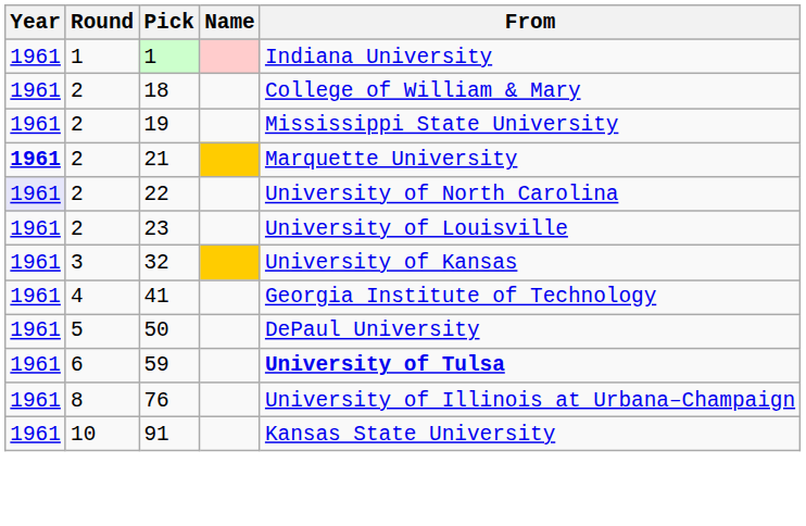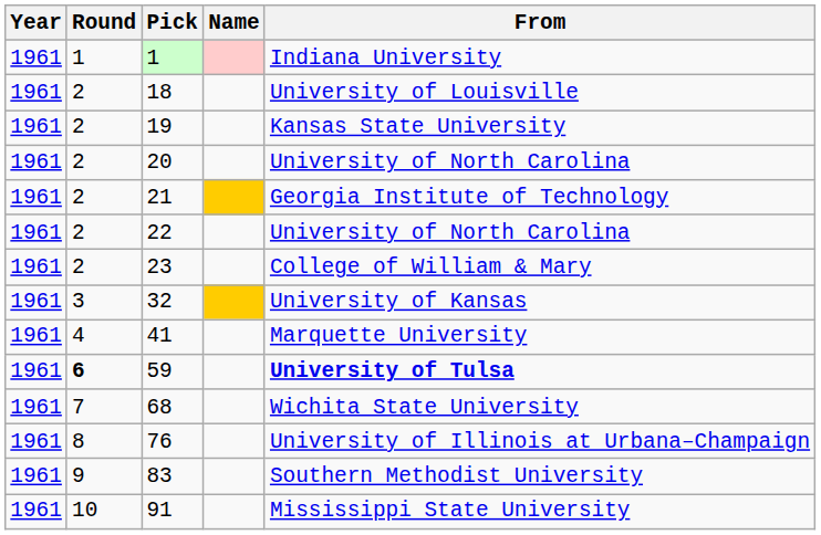 <table class="wikitable sortable">
 <tr>
 <th>Year</th>
 <th>Round</th>
 <th>Pick</th>
 <th>Name</th>
 <th>From</th>
 </tr>
 <tr>
 <td><a href='#'>1961</a></td>
 <td>1</td>
 <td bgcolor="#CCFFCC">1</td>
 <td bgcolor="#FFCCCC"></td>
 <td><a href='#'>Indiana University</a></td>
 </tr>
 <tr>
 <td><a href='#'>1961</a></td>
 <td>2</td>
 <td>18</td>
 <td></td>
-<td><a href='#'>College of William & Mary</a></td>
+<td><a href='#'>University of Louisville</a></td>
 </tr>
 <tr>
 <td><a href='#'>1961</a></td>
 <td>2</td>
 <td>19</td>
 <td></td>
-<td><a href='#'>Mississippi State University</a></td>
+<td><a href='#'>Kansas State University</a></td>
 </tr>
 <tr>
-<td><strong><a href='#'>1961</a></strong></td>
+<td><a href='#'>1961</a></td>
+<td>2</td>
+<td>20</td>
+<td></td>
+<td><a href='#'>University of North Carolina</a></td>
+</tr>
+<tr>
+<td><a href='#'>1961</a></td>
 <td>2</td>
 <td>21</td>
 <td bgcolor="FFCC00"></td>
-<td><a href='#'>Marquette University</a></td>
+<td><a href='#'>Georgia Institute of Technology</a></td>
 </tr>
 <tr>
-<td style="background: lavender;"><a href='#'>1961</a></td>
+<td><a href='#'>1961</a></td>
 <td>2</td>
 <td>22</td>
 <td></td>
 <td><a href='#'>University of North Carolina</a></td>
 </tr>
 <tr>
 <td><a href='#'>1961</a></td>
 <td>2</td>
 <td>23</td>
 <td></td>
-<td><a href='#'>University of Louisville</a></td>
+<td><a href='#'>College of William & Mary</a></td>
 </tr>
 <tr>
 <td><a href='#'>1961</a></td>
 <td>3</td>
 <td>32</td>
 <td bgcolor="FFCC00"></td>
 <td><a href='#'>University of Kansas</a></td>
 </tr>
 <tr>
 <td><a href='#'>1961</a></td>
 <td>4</td>
 <td>41</td>
 <td></td>
-<td><a href='#'>Georgia Institute of Technology</a></td>
+<td><a href='#'>Marquette University</a></td>
 </tr>
 <tr>
 <td><a href='#'>1961</a></td>
-<td>5</td>
-<td>50</td>
+<td><strong>6</strong></td>
+<td>59</td>
 <td></td>
-<td><a href='#'>DePaul University</a></td>
+<td><strong><a href='#'>University of Tulsa</a></strong></td>
 </tr>
 <tr>
 <td><a href='#'>1961</a></td>
-<td>6</td>
-<td>59</td>
+<td>7</td>
+<td>68</td>
 <td></td>
-<td><strong><a href='#'>University of Tulsa</a></strong></td>
+<td><a href='#'>Wichita State University</a></td>
 </tr>
 <tr>
 <td><a href='#'>1961</a></td>
 <td>8</td>
 <td>76</td>
 <td></td>
 <td><a href='#'>University of Illinois at Urbana–Champaign</a></td>
 </tr>
 <tr>
 <td><a href='#'>1961</a></td>
+<td>9</td>
+<td>83</td>
+<td></td>
+<td><a href='#'>Southern Methodist University</a></td>
+</tr>
+<tr>
+<td><a href='#'>1961</a></td>
 <td>10</td>
 <td>91</td>
 <td></td>
-<td><a href='#'>Kansas State University</a></td>
+<td><a href='#'>Mississippi State University</a></td>
 </tr>
 </table>
